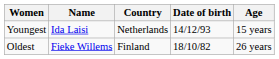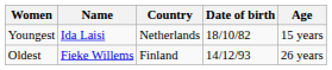 <table class="wikitable">
 <tr>
 <th>Women</th>
 <th>Name</th>
 <th>Country</th>
 <th>Date of birth</th>
 <th>Age</th>
 </tr>
 <tr>
 <td>Youngest</td>
 <td><a href='#'>Ida Laisi</a></td>
 <td>Netherlands </td>
-<td>14/12/93</td>
+<td>18/10/82</td>
 <td>15 years</td>
 </tr>
 <tr>
 <td>Oldest</td>
 <td><a href='#'>Fieke Willems</a></td>
 <td>Finland </td>
-<td>18/10/82</td>
+<td>14/12/93</td>
 <td>26 years</td>
 </tr>
 </table>
